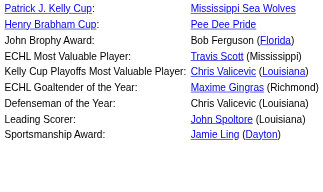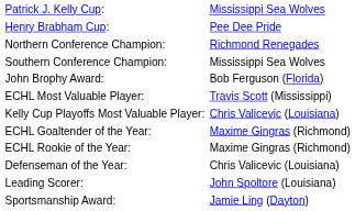 <table cellpadding="3" cellspacing="1">
 <tr>
 <td><a href='#'>Patrick J. Kelly Cup</a>:</td>
 <td><a href='#'>Mississippi Sea Wolves</a></td>
 </tr>
 <tr>
 <td><a href='#'>Henry Brabham Cup</a>:</td>
 <td><a href='#'>Pee Dee Pride</a></td>
+</tr>
+<tr>
+<td>Northern Conference Champion:</td>
+<td><a href='#'>Richmond Renegades</a></td>
+</tr>
+<tr>
+<td>Southern Conference Champion:</td>
+<td>Mississippi Sea Wolves</td>
 </tr>
 <tr>
 <td>John Brophy Award:</td>
 <td>Bob Ferguson (<a href='#'>Florida</a>)</td>
 </tr>
 <tr>
 <td>ECHL Most Valuable Player:</td>
 <td><a href='#'>Travis Scott</a> (Mississippi)</td>
 </tr>
 <tr>
 <td>Kelly Cup Playoffs Most Valuable Player:</td>
 <td><a href='#'>Chris Valicevic</a> (<a href='#'>Louisiana</a>)</td>
 </tr>
 <tr>
 <td>ECHL Goaltender of the Year:</td>
 <td><a href='#'>Maxime Gingras</a> (Richmond)</td>
 </tr>
 <tr>
+<td>ECHL Rookie of the Year:</td>
+<td>Maxime Gingras (Richmond)</td>
+</tr>
+<tr>
 <td>Defenseman of the Year:</td>
 <td>Chris Valicevic (Louisiana)</td>
 </tr>
 <tr>
 <td>Leading Scorer:</td>
 <td><a href='#'>John Spoltore</a> (Louisiana)</td>
 </tr>
 <tr>
 <td>Sportsmanship Award:</td>
 <td><a href='#'>Jamie Ling</a> (<a href='#'>Dayton</a>)</td>
 </tr>
 <tr>
 </tr>
 </table>
